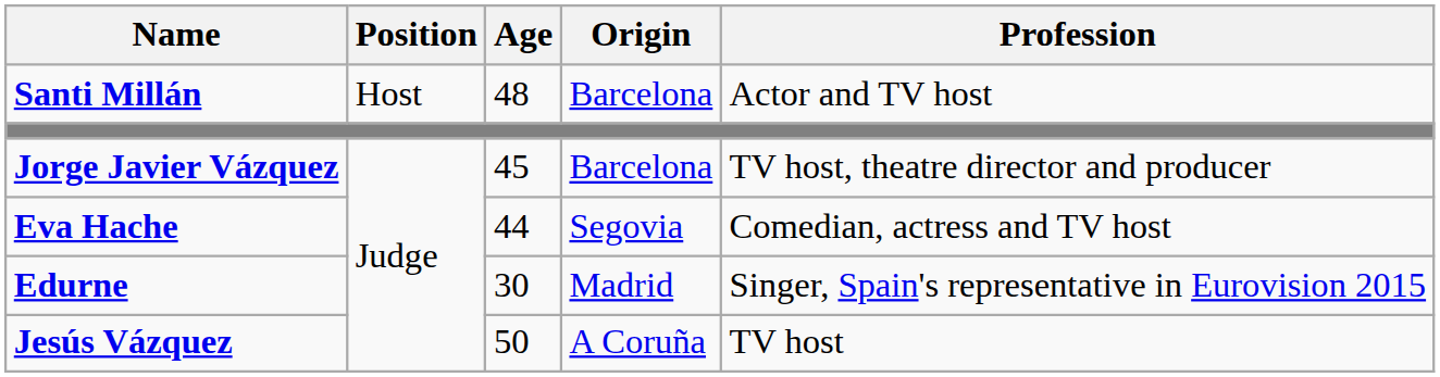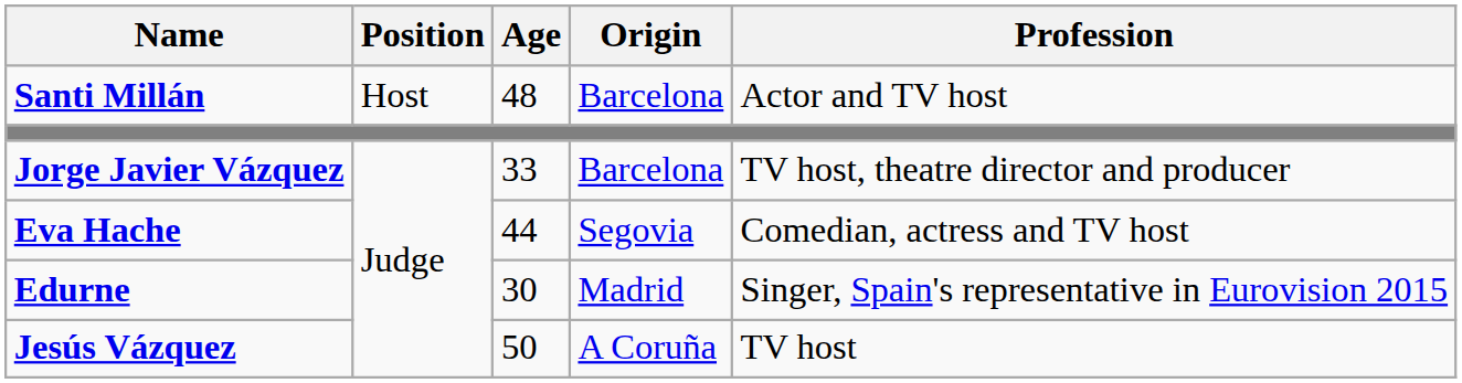 <table class="wikitable" style="font-size:90%;">
 <tr>
 <th>Name</th>
 <th>Position</th>
 <th>Age</th>
 <th>Origin</th>
 <th>Profession</th>
 </tr>
 <tr>
 <td><strong><a href='#'>Santi Millán</a></strong></td>
 <td>Host</td>
 <td>48</td>
 <td><a href='#'>Barcelona</a></td>
 <td>Actor and TV host</td>
 </tr>
 <tr>
 <th colspan="5" style="background: none repeat scroll 0px 0px #808080;"></th>
 </tr>
 <tr>
 <td><strong><a href='#'>Jorge Javier Vázquez</a></strong></td>
 <td rowspan="4">Judge</td>
-<td>45</td>
+<td>33</td>
 <td><a href='#'>Barcelona</a></td>
 <td>TV host, theatre director and producer</td>
 </tr>
 <tr>
 <td><strong><a href='#'>Eva Hache</a></strong></td>
 <td>44</td>
 <td><a href='#'>Segovia</a></td>
 <td>Comedian, actress and TV host</td>
 </tr>
 <tr>
 <td><strong><a href='#'>Edurne</a></strong></td>
 <td>30</td>
 <td><a href='#'>Madrid</a></td>
 <td>Singer, <a href='#'>Spain</a>'s representative in <a href='#'>Eurovision 2015</a></td>
 </tr>
 <tr>
 <td><strong><a href='#'>Jesús Vázquez</a></strong></td>
 <td>50</td>
 <td><a href='#'>A Coruña</a></td>
 <td>TV host</td>
 </tr>
 </table>
